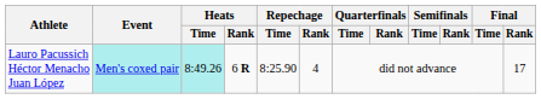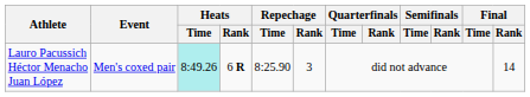 <table class="wikitable" style="font-size:90%">
 <tr>
 <th rowspan="2">Athlete</th>
 <th rowspan="2">Event</th>
 <th colspan="2">Heats</th>
 <th colspan="2">Repechage</th>
 <th colspan=2>Quarterfinals</th>
 <th colspan="2">Semifinals</th>
 <th colspan="2">Final</th>
 </tr>
 <tr style="font-size:95%">
 <th>Time</th>
 <th>Rank</th>
 <th>Time</th>
 <th>Rank</th>
 <th>Time</th>
 <th>Rank</th>
 <th>Time</th>
 <th>Rank</th>
 <th>Time</th>
 <th>Rank</th>
 </tr>
 <tr align=center>
 <td align=left><a href='#'>Lauro Pacussich</a><br><a href='#'>Héctor Menacho</a><br><a href='#'>Juan López</a></td>
-<td align=left style="background: paleturquoise;"><a href='#'>Men's coxed pair</a></td>
+<td align=left><a href='#'>Men's coxed pair</a></td>
 <td style="background: paleturquoise;">8:49.26</td>
 <td>6 <strong>R</strong></td>
 <td>8:25.90</td>
-<td>4</td>
+<td>3</td>
 <td colspan=5>did not advance</td>
-<td>17</td>
+<td>14</td>
 </tr>
 </table>
